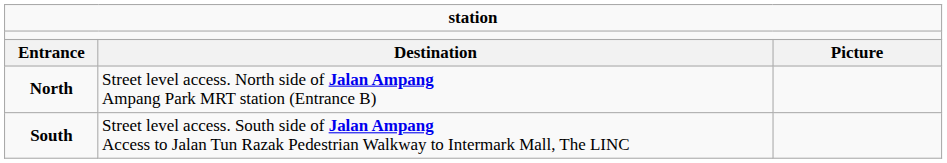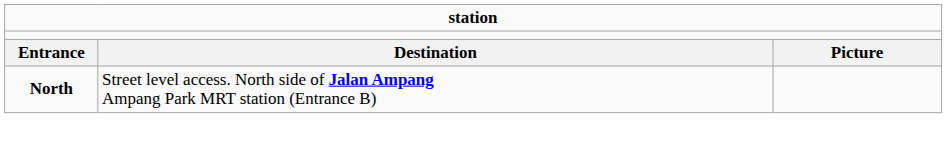 <table class="wikitable" style="width:70%">
 <tr>
 <td colspan=3 align="center"><strong> station</strong></td>
 </tr>
 <tr>
 <td colspan=3 align="center" bgcolor=></td>
 </tr>
 <tr>
 <th style="width:10%">Entrance</th>
 <th style="width:72%">Destination</th>
 <th style="width:18%">Picture</th>
 </tr>
 <tr>
 <td align="center"><strong><span>North</span></strong></td>
 <td>Street level access. North side of <strong><a href='#'>Jalan Ampang</a></strong><br> Ampang Park MRT station (Entrance B)</td>
 <td></td>
 </tr>
-<tr>
-<td align="center"><strong><span>South</span></strong></td>
-<td>Street level access. South side of <strong><a href='#'>Jalan Ampang</a></strong><br>Access to Jalan Tun Razak Pedestrian Walkway to Intermark Mall, The LINC</td>
-<td></td>
-</tr>
 </table>
